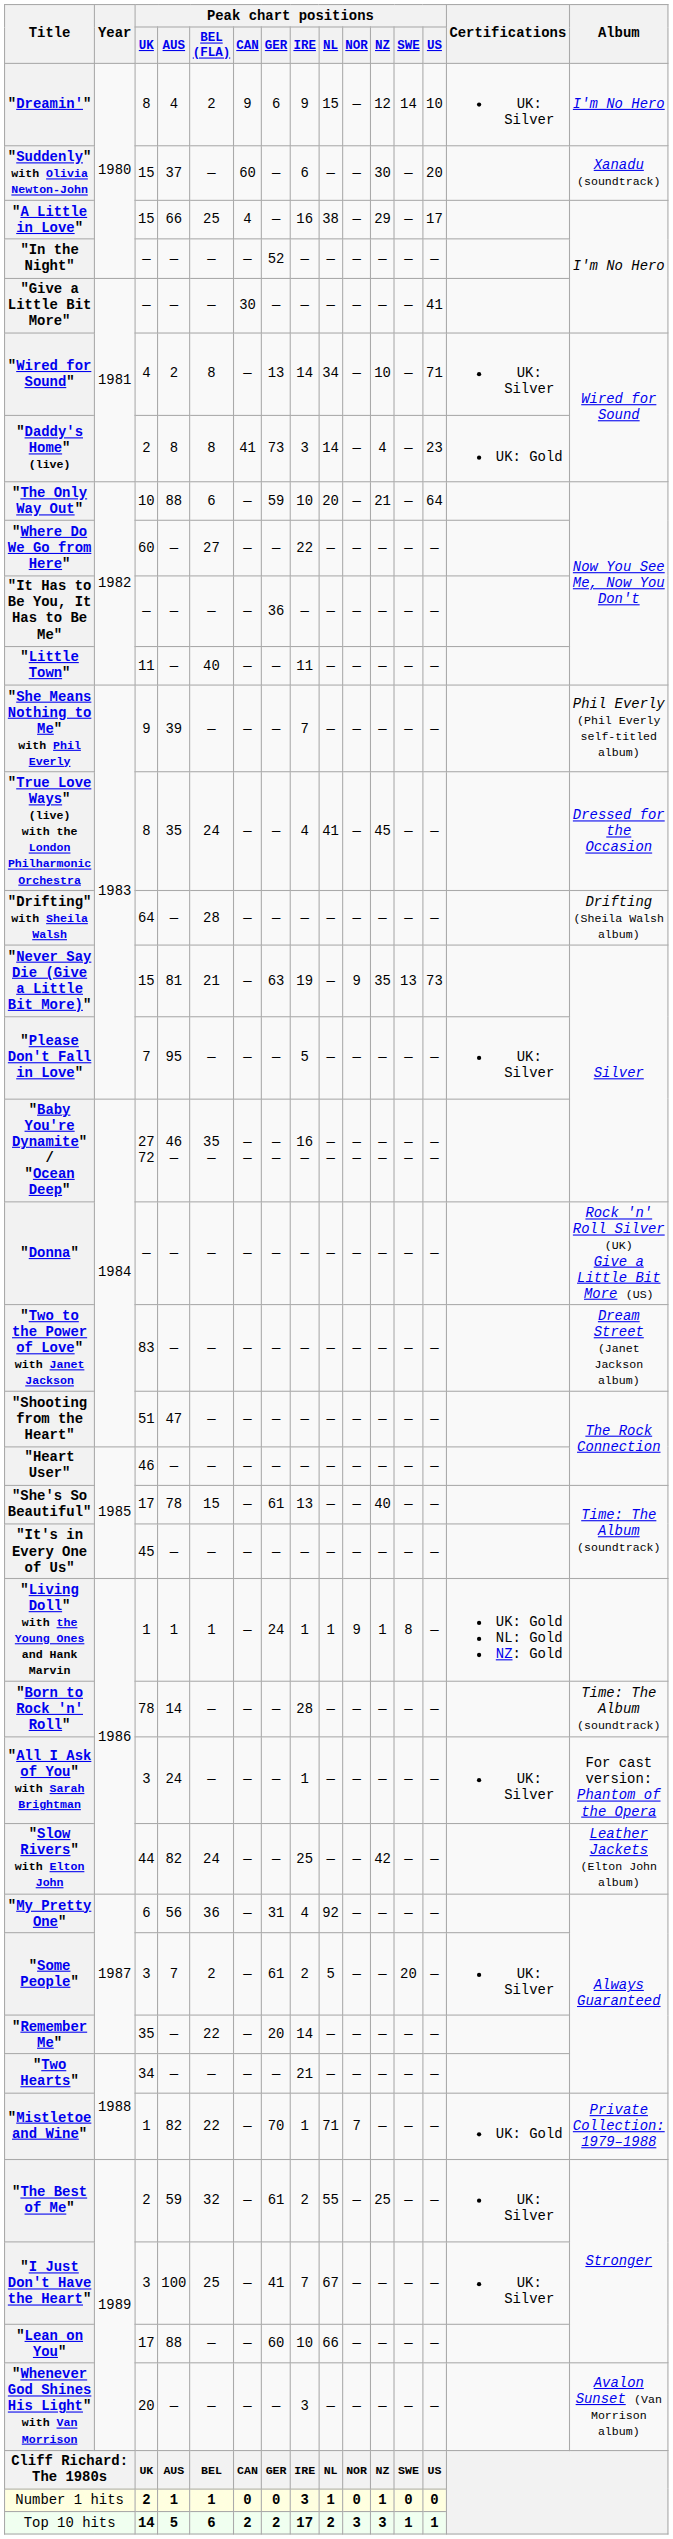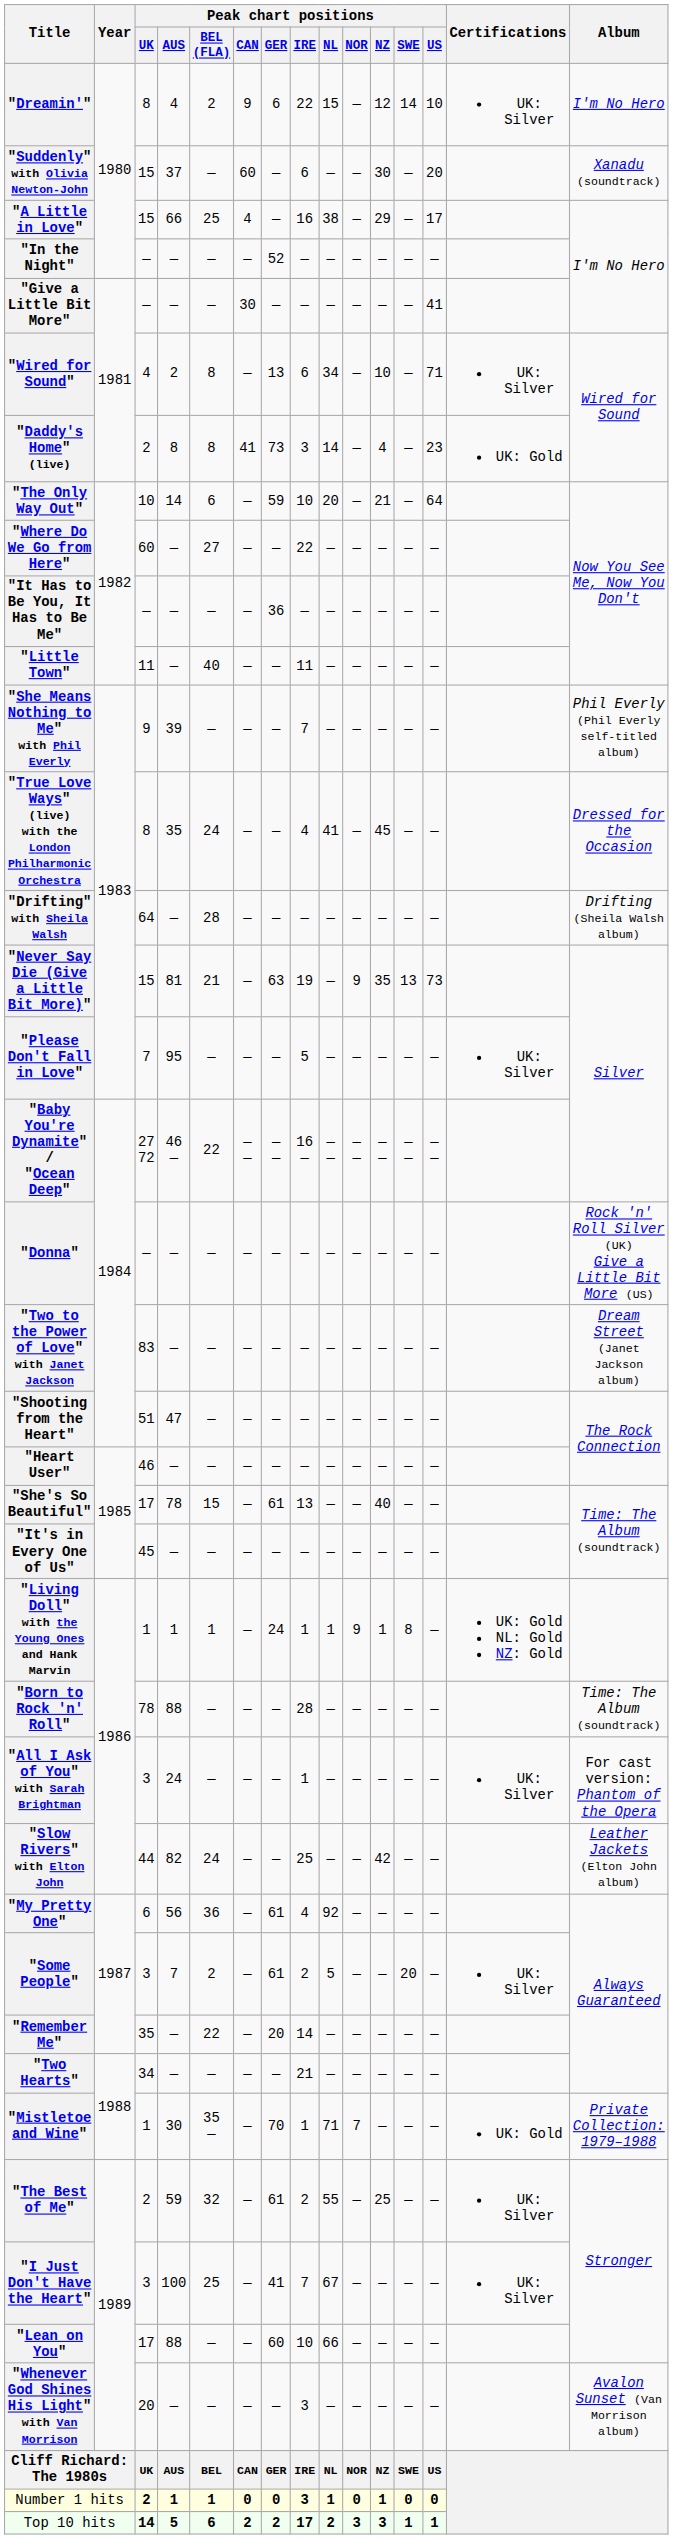 <table class="wikitable plainrowheaders" style="text-align:center;">
 <tr>
 <th rowspan="2" scope="col" style="width:17em;">Title</th>
 <th rowspan="2" scope="col" style="width:2em;">Year</th>
 <th colspan="11">Peak chart positions</th>
 <th rowspan="2">Certifications</th>
 <th rowspan="2" style="width:12em;">Album</th>
 </tr>
 <tr>
 <th scope="col" style="width:2em;font-size:90%;"><a href='#'>UK</a><br></th>
 <th scope="col" style="width:2em;font-size:90%;"><a href='#'>AUS</a><br></th>
 <th scope="col" style="width:2em;font-size:90%;"><a href='#'>BEL (FLA)</a><br></th>
 <th scope="col" style="width:2em;font-size:90%;"><a href='#'>CAN</a><br></th>
 <th scope="col" style="width:2em;font-size:90%;"><a href='#'>GER</a><br></th>
 <th scope="col" style="width:2em;font-size:90%;"><a href='#'>IRE</a><br></th>
 <th scope="col" style="width:2em;font-size:90%;"><a href='#'>NL</a><br></th>
 <th scope="col" style="width:2em;font-size:90%;"><a href='#'>NOR</a><br></th>
 <th scope="col" style="width:2em;font-size:90%;"><a href='#'>NZ</a><br></th>
 <th scope="col" style="width:2em;font-size:90%;"><a href='#'>SWE</a><br></th>
 <th scope="col" style="width:2em;font-size:90%;"><a href='#'>US</a><br></th>
 </tr>
 <tr>
 <th scope="row">"<a href='#'>Dreamin'</a>"</th>
 <td rowspan="4">1980</td>
 <td>8</td>
 <td>4</td>
 <td>2</td>
 <td>9</td>
 <td>6</td>
-<td>9</td>
+<td>22</td>
 <td>15</td>
 <td>—</td>
 <td>12</td>
 <td>14</td>
 <td>10</td>
 <td><br><ul><li>UK: Silver</li></ul></td>
 <td><em><a href='#'>I'm No Hero</a></em></td>
 </tr>
 <tr>
 <th scope="row">"<a href='#'>Suddenly</a>"<br><small>with <a href='#'>Olivia Newton-John</a></small></th>
 <td>15</td>
 <td>37</td>
 <td>—</td>
 <td>60</td>
 <td>—</td>
 <td>6</td>
 <td>—</td>
 <td>—</td>
 <td>30</td>
 <td>—</td>
 <td>20</td>
 <td></td>
 <td><em><a href='#'>Xanadu</a></em> <small>(soundtrack)</small></td>
 </tr>
 <tr>
 <th scope="row">"<a href='#'>A Little in Love</a>"</th>
 <td>15</td>
 <td>66</td>
 <td>25</td>
 <td>4</td>
 <td>—</td>
 <td>16</td>
 <td>38</td>
 <td>—</td>
 <td>29</td>
 <td>—</td>
 <td>17</td>
 <td></td>
 <td rowspan="3"><em>I'm No Hero</em></td>
 </tr>
 <tr>
 <th scope="row">"In the Night" </th>
 <td>—</td>
 <td>—</td>
 <td>—</td>
 <td>—</td>
 <td>52</td>
 <td>—</td>
 <td>—</td>
 <td>—</td>
 <td>—</td>
 <td>—</td>
 <td>—</td>
 <td></td>
 </tr>
 <tr>
 <th scope="row">"Give a Little Bit More" </th>
 <td rowspan="3">1981</td>
 <td>—</td>
 <td>—</td>
 <td>—</td>
 <td>30</td>
 <td>—</td>
 <td>—</td>
 <td>—</td>
 <td>—</td>
 <td>—</td>
 <td>—</td>
 <td>41</td>
 <td></td>
 </tr>
 <tr>
 <th scope="row">"<a href='#'>Wired for Sound</a>"</th>
 <td>4</td>
 <td>2</td>
 <td>8</td>
 <td>—</td>
 <td>13</td>
-<td>14</td>
+<td>6</td>
 <td>34</td>
 <td>—</td>
 <td>10</td>
 <td>—</td>
 <td>71</td>
 <td><br><ul><li>UK: Silver</li></ul></td>
 <td rowspan="2"><em><a href='#'>Wired for Sound</a></em></td>
 </tr>
 <tr>
 <th scope="row">"<a href='#'>Daddy's Home</a>" <small>(live)</small></th>
 <td>2</td>
 <td>8</td>
 <td>8</td>
 <td>41</td>
 <td>73</td>
 <td>3</td>
 <td>14</td>
 <td>—</td>
 <td>4</td>
 <td>—</td>
 <td>23</td>
 <td><br><ul><li>UK: Gold</li></ul></td>
 </tr>
 <tr>
 <th scope="row">"<a href='#'>The Only Way Out</a>"</th>
 <td rowspan="4">1982</td>
 <td>10</td>
-<td>88</td>
+<td>14</td>
 <td>6</td>
 <td>—</td>
 <td>59</td>
 <td>10</td>
 <td>20</td>
 <td>—</td>
 <td>21</td>
 <td>—</td>
 <td>64</td>
 <td></td>
 <td rowspan="4"><em><a href='#'>Now You See Me, Now You Don't</a></em></td>
 </tr>
 <tr>
 <th scope="row">"<a href='#'>Where Do We Go from Here</a>"</th>
 <td>60</td>
 <td>—</td>
 <td>27</td>
 <td>—</td>
 <td>—</td>
 <td>22</td>
 <td>—</td>
 <td>—</td>
 <td>—</td>
 <td>—</td>
 <td>—</td>
 <td></td>
 </tr>
 <tr>
 <th scope="row">"It Has to Be You, It Has to Be Me" </th>
 <td>—</td>
 <td>—</td>
 <td>—</td>
 <td>—</td>
 <td>36</td>
 <td>—</td>
 <td>—</td>
 <td>—</td>
 <td>—</td>
 <td>—</td>
 <td>—</td>
 <td></td>
 </tr>
 <tr>
 <th scope="row">"<a href='#'>Little Town</a>"</th>
 <td>11</td>
 <td>—</td>
 <td>40</td>
 <td>—</td>
 <td>—</td>
 <td>11</td>
 <td>—</td>
 <td>—</td>
 <td>—</td>
 <td>—</td>
 <td>—</td>
 <td></td>
 </tr>
 <tr>
 <th scope="row">"<a href='#'>She Means Nothing to Me</a>"<br><small>with <a href='#'>Phil Everly</a></small></th>
 <td rowspan="5">1983</td>
 <td>9</td>
 <td>39</td>
 <td>—</td>
 <td>—</td>
 <td>—</td>
 <td>7</td>
 <td>—</td>
 <td>—</td>
 <td>—</td>
 <td>—</td>
 <td>—</td>
 <td></td>
 <td><em>Phil Everly</em> <small>(Phil Everly self-titled album)</small></td>
 </tr>
 <tr>
 <th scope="row">"<a href='#'>True Love Ways</a>" <small>(live)</small><br><small>with the <a href='#'>London Philharmonic Orchestra</a></small></th>
 <td>8</td>
 <td>35</td>
 <td>24</td>
 <td>—</td>
 <td>—</td>
 <td>4</td>
 <td>41</td>
 <td>—</td>
 <td>45</td>
 <td>—</td>
 <td>—</td>
 <td></td>
 <td><em><a href='#'>Dressed for the Occasion</a></em></td>
 </tr>
 <tr>
 <th scope="row">"Drifting"<br><small>with <a href='#'>Sheila Walsh</a></small></th>
 <td>64</td>
 <td>—</td>
 <td>28</td>
 <td>—</td>
 <td>—</td>
 <td>—</td>
 <td>—</td>
 <td>—</td>
 <td>—</td>
 <td>—</td>
 <td>—</td>
 <td></td>
 <td><em>Drifting</em> <small>(Sheila Walsh album)</small></td>
 </tr>
 <tr>
 <th scope="row">"<a href='#'>Never Say Die (Give a Little Bit More)</a>"</th>
 <td>15</td>
 <td>81</td>
 <td>21</td>
 <td>—</td>
 <td>63</td>
 <td>19</td>
 <td>—</td>
 <td>9</td>
 <td>35</td>
 <td>13</td>
 <td>73</td>
 <td></td>
 <td rowspan="3"><em><a href='#'>Silver</a></em></td>
 </tr>
 <tr>
 <th scope="row">"<a href='#'>Please Don't Fall in Love</a>"</th>
 <td>7</td>
 <td>95</td>
 <td>—</td>
 <td>—</td>
 <td>—</td>
 <td>5</td>
 <td>—</td>
 <td>—</td>
 <td>—</td>
 <td>—</td>
 <td>—</td>
 <td><br><ul><li>UK: Silver</li></ul></td>
 </tr>
 <tr>
 <th scope="row">"<a href='#'>Baby You're Dynamite</a>" /<br>"<a href='#'>Ocean Deep</a>"</th>
 <td rowspan="4">1984</td>
 <td>27<br>72</td>
 <td>46<br>—</td>
-<td>35<br>—</td>
+<td>22</td>
 <td>—<br>—</td>
 <td>—<br>—</td>
 <td>16<br>—</td>
 <td>—<br>—</td>
 <td>—<br>—</td>
 <td>—<br>—</td>
 <td>—<br>—</td>
 <td>—<br>—</td>
 <td></td>
 </tr>
 <tr>
 <th scope="row">"<a href='#'>Donna</a>" </th>
 <td>—</td>
 <td>—</td>
 <td>—</td>
 <td>—</td>
 <td>—</td>
 <td>—</td>
 <td>—</td>
 <td>—</td>
 <td>—</td>
 <td>—</td>
 <td>—</td>
 <td></td>
 <td><em><a href='#'>Rock 'n' Roll Silver</a></em> <small>(UK)</small><br><em><a href='#'>Give a Little Bit More</a></em> <small>(US)</small> </td>
 </tr>
 <tr>
 <th scope="row">"<a href='#'>Two to the Power of Love</a>"<br><small>with <a href='#'>Janet Jackson</a></small></th>
 <td>83</td>
 <td>—</td>
 <td>—</td>
 <td>—</td>
 <td>—</td>
 <td>—</td>
 <td>—</td>
 <td>—</td>
 <td>—</td>
 <td>—</td>
 <td>—</td>
 <td></td>
 <td><em><a href='#'>Dream Street</a></em> <small>(Janet Jackson album)</small></td>
 </tr>
 <tr>
 <th scope="row">"Shooting from the Heart"</th>
 <td>51</td>
 <td>47</td>
 <td>—</td>
 <td>—</td>
 <td>—</td>
 <td>—</td>
 <td>—</td>
 <td>—</td>
 <td>—</td>
 <td>—</td>
 <td>—</td>
 <td></td>
 <td rowspan="2"><em><a href='#'>The Rock Connection</a></em></td>
 </tr>
 <tr>
 <th scope="row">"Heart User"</th>
 <td rowspan="3">1985</td>
 <td>46</td>
 <td>—</td>
 <td>—</td>
 <td>—</td>
 <td>—</td>
 <td>—</td>
 <td>—</td>
 <td>—</td>
 <td>—</td>
 <td>—</td>
 <td>—</td>
 <td></td>
 </tr>
 <tr>
 <th scope="row">"She's So Beautiful"</th>
 <td>17</td>
 <td>78</td>
 <td>15</td>
 <td>—</td>
 <td>61</td>
 <td>13</td>
 <td>—</td>
 <td>—</td>
 <td>40</td>
 <td>—</td>
 <td>—</td>
 <td></td>
 <td rowspan="2"><em><a href='#'>Time: The Album</a></em> <small>(soundtrack)</small></td>
 </tr>
 <tr>
 <th scope="row">"It's in Every One of Us"</th>
 <td>45</td>
 <td>—</td>
 <td>—</td>
 <td>—</td>
 <td>—</td>
 <td>—</td>
 <td>—</td>
 <td>—</td>
 <td>—</td>
 <td>—</td>
 <td>—</td>
 <td></td>
 </tr>
 <tr>
 <th scope="row">"<a href='#'>Living Doll</a>"<br><small>with <a href='#'>the Young Ones</a> and Hank Marvin</small></th>
 <td rowspan="4">1986</td>
 <td>1</td>
 <td>1</td>
 <td>1</td>
 <td>—</td>
 <td>24</td>
 <td>1</td>
 <td>1</td>
 <td>9</td>
 <td>1</td>
 <td>8</td>
 <td>—</td>
 <td><br><ul><li>UK: Gold</li><li>NL: Gold</li><li><a href='#'>NZ</a>: Gold</li></ul></td>
 <td></td>
 </tr>
 <tr>
 <th scope="row">"<a href='#'>Born to Rock 'n' Roll</a>"</th>
 <td>78</td>
-<td>14</td>
+<td>88</td>
 <td>—</td>
 <td>—</td>
 <td>—</td>
 <td>28</td>
 <td>—</td>
 <td>—</td>
 <td>—</td>
 <td>—</td>
 <td>—</td>
 <td></td>
 <td><em>Time: The Album</em> <small>(soundtrack)</small></td>
 </tr>
 <tr>
 <th scope="row">"<a href='#'>All I Ask of You</a>"<br><small>with <a href='#'>Sarah Brightman</a></small></th>
 <td>3</td>
 <td>24</td>
 <td>—</td>
 <td>—</td>
 <td>—</td>
 <td>1</td>
 <td>—</td>
 <td>—</td>
 <td>—</td>
 <td>—</td>
 <td>—</td>
 <td><br><ul><li>UK: Silver</li></ul></td>
 <td><br>For cast version: <em><a href='#'>Phantom of the Opera</a></em></td>
 </tr>
 <tr>
 <th scope="row">"<a href='#'>Slow Rivers</a>"<br><small>with <a href='#'>Elton John</a></small></th>
 <td>44</td>
 <td>82</td>
 <td>24</td>
 <td>—</td>
 <td>—</td>
 <td>25</td>
 <td>—</td>
 <td>—</td>
 <td>42</td>
 <td>—</td>
 <td>—</td>
 <td></td>
 <td><em><a href='#'>Leather Jackets</a></em> <small>(Elton John album)</small></td>
 </tr>
 <tr>
 <th scope="row">"<a href='#'>My Pretty One</a>"</th>
 <td rowspan="3">1987</td>
 <td>6</td>
 <td>56</td>
 <td>36</td>
 <td>—</td>
-<td>31</td>
+<td>61</td>
 <td>4</td>
 <td>92</td>
 <td>—</td>
 <td>—</td>
 <td>—</td>
 <td>—</td>
 <td></td>
 <td rowspan="4"><em><a href='#'>Always Guaranteed</a></em></td>
 </tr>
 <tr>
 <th scope="row">"<a href='#'>Some People</a>"</th>
 <td>3</td>
 <td>7</td>
 <td>2</td>
 <td>—</td>
 <td>61</td>
 <td>2</td>
 <td>5</td>
 <td>—</td>
 <td>—</td>
 <td>20</td>
 <td>—</td>
 <td><br><ul><li>UK: Silver</li></ul></td>
 </tr>
 <tr>
 <th scope="row">"<a href='#'>Remember Me</a>"</th>
 <td>35</td>
 <td>—</td>
 <td>22</td>
 <td>—</td>
 <td>20</td>
 <td>14</td>
 <td>—</td>
 <td>—</td>
 <td>—</td>
 <td>—</td>
 <td>—</td>
 <td></td>
 </tr>
 <tr>
 <th scope="row">"<a href='#'>Two Hearts</a>"</th>
 <td rowspan="2">1988</td>
 <td>34</td>
 <td>—</td>
 <td>—</td>
 <td>—</td>
 <td>—</td>
 <td>21</td>
 <td>—</td>
 <td>—</td>
 <td>—</td>
 <td>—</td>
 <td>—</td>
 <td></td>
 </tr>
 <tr>
 <th scope="row">"<a href='#'>Mistletoe and Wine</a>"</th>
 <td>1</td>
-<td>82</td>
-<td>22</td>
+<td>30</td>
+<td>35<br>—</td>
 <td>—</td>
 <td>70</td>
 <td>1</td>
 <td>71</td>
 <td>7</td>
 <td>—</td>
 <td>—</td>
 <td>—</td>
 <td><br><ul><li>UK: Gold</li></ul></td>
 <td><em><a href='#'>Private Collection: 1979–1988</a></em></td>
 </tr>
 <tr>
 <th scope="row">"<a href='#'>The Best of Me</a>"</th>
 <td rowspan="4">1989</td>
 <td>2</td>
 <td>59</td>
 <td>32</td>
 <td>—</td>
 <td>61</td>
 <td>2</td>
 <td>55</td>
 <td>—</td>
 <td>25</td>
 <td>—</td>
 <td>—</td>
 <td><br><ul><li>UK: Silver</li></ul></td>
 <td rowspan="3"><em><a href='#'>Stronger</a></em></td>
 </tr>
 <tr>
 <th scope="row">"<a href='#'>I Just Don't Have the Heart</a>"</th>
 <td>3</td>
 <td>100</td>
 <td>25</td>
 <td>—</td>
 <td>41</td>
 <td>7</td>
 <td>67</td>
 <td>—</td>
 <td>—</td>
 <td>—</td>
 <td>—</td>
 <td><br><ul><li>UK: Silver</li></ul></td>
 </tr>
 <tr>
 <th scope="row">"<a href='#'>Lean on You</a>"</th>
 <td>17</td>
 <td>88</td>
 <td>—</td>
 <td>—</td>
 <td>60</td>
 <td>10</td>
 <td>66</td>
 <td>—</td>
 <td>—</td>
 <td>—</td>
 <td>—</td>
 <td></td>
 </tr>
 <tr>
 <th scope="row">"<a href='#'>Whenever God Shines His Light</a>"<br><small>with <a href='#'>Van Morrison</a></small></th>
 <td>20</td>
 <td>—</td>
 <td>—</td>
 <td>—</td>
 <td>—</td>
 <td>3</td>
 <td>—</td>
 <td>—</td>
 <td>—</td>
 <td>—</td>
 <td>—</td>
 <td></td>
 <td><em><a href='#'>Avalon Sunset</a></em> <small>(Van Morrison album)</small></td>
 </tr>
 <tr>
 <th colspan="2" width="28">Cliff Richard: The 1980s</th>
 <th width="30"><small>UK</small></th>
 <th width="30"><small>AUS</small></th>
 <th width="30"><small>BEL</small></th>
 <th width="30"><small>CAN</small></th>
 <th width="30"><small>GER</small></th>
 <th width="30"><small>IRE</small></th>
 <th width="30"><small>NL</small></th>
 <th width="30"><small>NOR</small></th>
 <th width="30"><small>NZ</small></th>
 <th width="30"><small>SWE</small></th>
 <th width="30"><small>US</small></th>
 <th colspan="2" rowspan="3"></th>
 </tr>
 <tr bgcolor="#FFFFE0">
 <td colspan="2" align="center" width="0">Number 1 hits</td>
 <td align="center"><strong>2</strong></td>
 <td align="center"><strong>1</strong></td>
 <td align="center"><strong>1</strong></td>
 <td align="center"><strong>0</strong></td>
 <td align="center"><strong>0</strong></td>
 <td align="center"><strong>3</strong></td>
 <td align="center"><strong>1</strong></td>
 <td align="center"><strong>0</strong></td>
 <td align="center"><strong>1</strong></td>
 <td align="center"><strong>0</strong></td>
 <td align="center"><strong>0</strong></td>
 </tr>
 <tr bgcolor="#F0FFF0">
 <td colspan="2" align="center" width="0">Top 10 hits</td>
 <td align="center"><strong>14</strong></td>
 <td align="center"><strong>5</strong></td>
 <td align="center"><strong>6</strong></td>
 <td align="center"><strong>2</strong></td>
 <td align="center"><strong>2</strong></td>
 <td align="center"><strong>17</strong></td>
 <td align="center"><strong>2</strong></td>
 <td align="center"><strong>3</strong></td>
 <td align="center"><strong>3</strong></td>
 <td align="center"><strong>1</strong></td>
 <td align="center"><strong>1</strong></td>
 </tr>
 </table>
